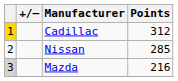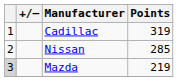 <table class="wikitable" style="font-size: 95%;">
 <tr>
 <th scope="col"></th>
 <th scope="col">+/–</th>
 <th scope="col">Manufacturer</th>
 <th scope="col">Points</th>
 </tr>
 <tr>
-<td align=center style="background: gold;">1</td>
+<td align=center>1</td>
 <td align="left"></td>
 <td> <a href='#'>Cadillac</a></td>
-<td align=right>312</td>
+<td align=right>319</td>
 </tr>
 <tr>
 <td align=center>2</td>
 <td align="left"></td>
 <td> <a href='#'>Nissan</a></td>
 <td align=right>285</td>
 </tr>
 <tr>
 <td align=center style="background: lightgrey;">3</td>
 <td align="left"></td>
 <td> <a href='#'>Mazda</a></td>
-<td align=right>216</td>
+<td align=right>219</td>
 </tr>
 <tr>
 </tr>
 </table>
